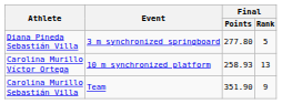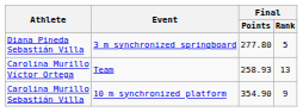 <table class="wikitable" style="font-size:90%;">
 <tr>
 <th rowspan=2>Athlete</th>
 <th rowspan=2>Event</th>
 <th colspan=2>Final</th>
 </tr>
 <tr style="font-size:95%">
 <th>Points</th>
 <th>Rank</th>
 </tr>
 <tr align=center>
 <td align=left><a href='#'>Diana Pineda</a><br><a href='#'>Sebastián Villa</a></td>
 <td align=left><a href='#'>3 m synchronized springboard</a></td>
 <td>277.80</td>
 <td>5</td>
 </tr>
 <tr align=center>
 <td align=left><a href='#'>Carolina Murillo</a><br><a href='#'>Víctor Ortega</a></td>
-<td align=left><a href='#'>10 m synchronized platform</a></td>
+<td align=left><a href='#'>Team</a></td>
 <td>258.93</td>
 <td>13</td>
 </tr>
 <tr align=center>
 <td align=left><a href='#'>Carolina Murillo</a><br><a href='#'>Sebastián Villa</a></td>
-<td align=left><a href='#'>Team</a></td>
-<td>351.90</td>
+<td align=left><a href='#'>10 m synchronized platform</a></td>
+<td>354.90</td>
 <td>9</td>
 </tr>
 </table>
